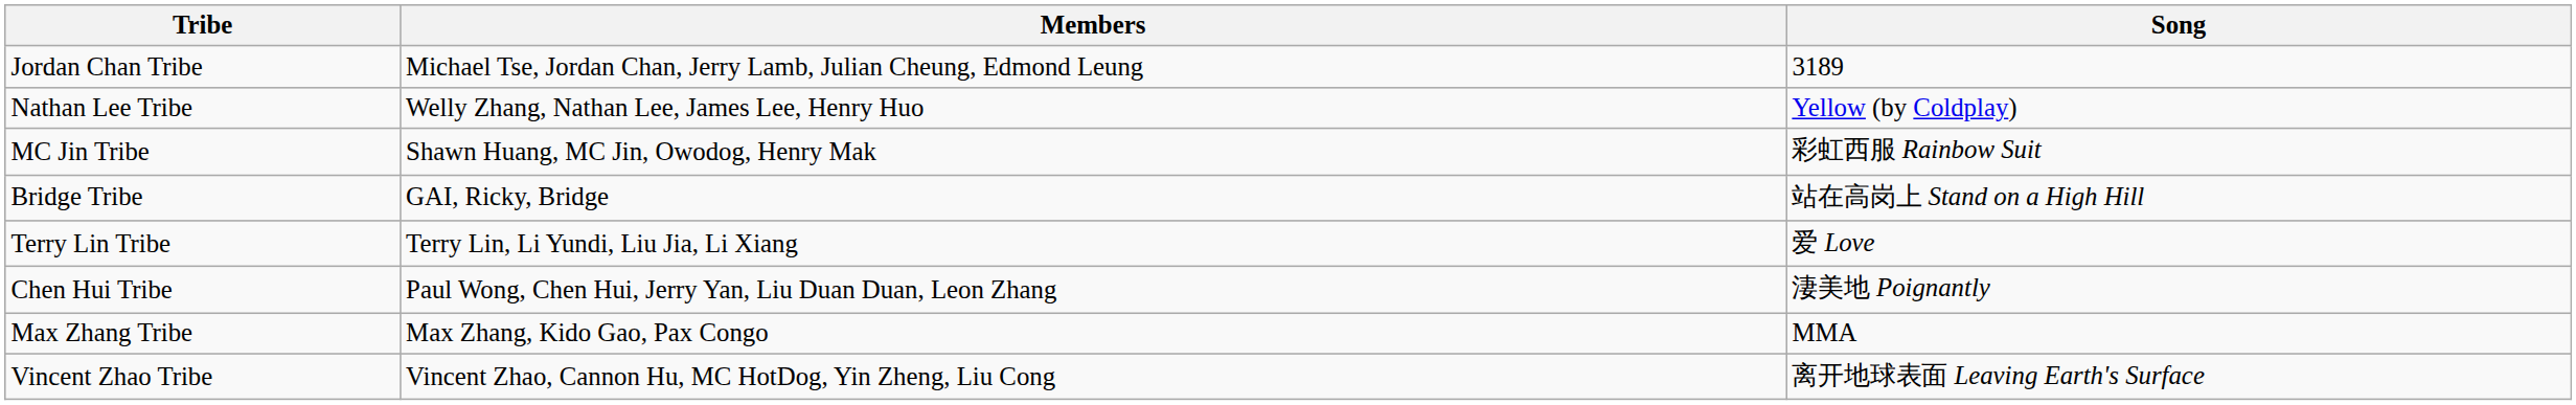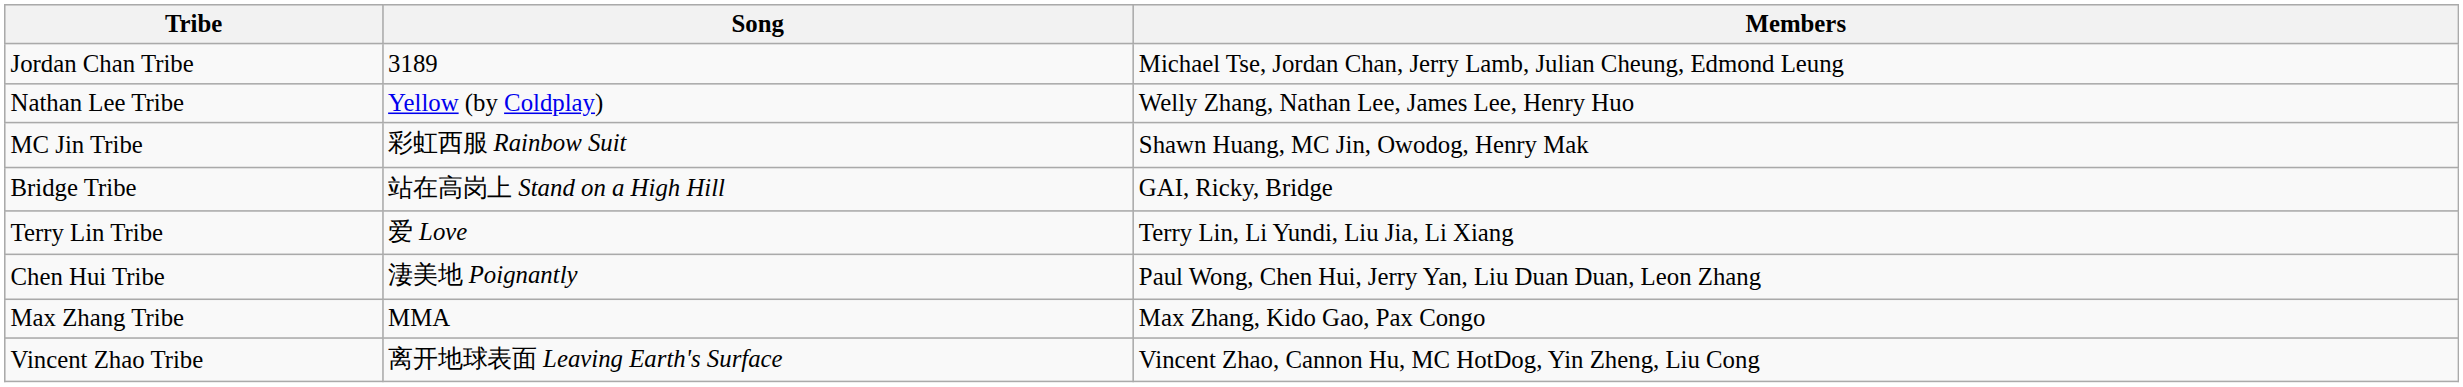 <table class="wikitable" style="text-align:left; width:100%;">
 <tr>
 <th>Tribe</th>
+<th>Song</th>
 <th>Members</th>
-<th>Song</th>
 </tr>
 <tr>
 <td>Jordan Chan Tribe</td>
+<td>3189</td>
 <td>Michael Tse, Jordan Chan, Jerry Lamb, Julian Cheung, Edmond Leung</td>
-<td>3189</td>
 </tr>
 <tr>
 <td>Nathan Lee Tribe</td>
+<td><a href='#'>Yellow</a> (by <a href='#'>Coldplay</a>)</td>
 <td>Welly Zhang, Nathan Lee, James Lee, Henry Huo</td>
-<td><a href='#'>Yellow</a> (by <a href='#'>Coldplay</a>)</td>
 </tr>
 <tr>
 <td>MC Jin Tribe</td>
+<td>彩虹西服 <em>Rainbow Suit</em></td>
 <td>Shawn Huang, MC Jin, Owodog, Henry Mak</td>
-<td>彩虹西服 <em>Rainbow Suit</em></td>
 </tr>
 <tr>
 <td>Bridge Tribe</td>
+<td>站在高岗上 <em>Stand on a High Hill</em></td>
 <td>GAI, Ricky, Bridge</td>
-<td>站在高岗上 <em>Stand on a High Hill</em></td>
 </tr>
 <tr>
 <td>Terry Lin Tribe</td>
+<td>爱 <em>Love</em></td>
 <td>Terry Lin, Li Yundi, Liu Jia, Li Xiang</td>
-<td>爱 <em>Love</em></td>
 </tr>
 <tr>
 <td>Chen Hui Tribe</td>
+<td>淒美地 <em>Poignantly</em></td>
 <td>Paul Wong, Chen Hui, Jerry Yan, Liu Duan Duan, Leon Zhang</td>
-<td>淒美地 <em>Poignantly</em></td>
 </tr>
 <tr>
 <td>Max Zhang Tribe</td>
+<td>MMA</td>
 <td>Max Zhang, Kido Gao, Pax Congo</td>
-<td>MMA</td>
 </tr>
 <tr>
 <td>Vincent Zhao Tribe</td>
+<td>离开地球表面 <em>Leaving Earth's Surface</em></td>
 <td>Vincent Zhao, Cannon Hu, MC HotDog, Yin Zheng, Liu Cong</td>
-<td>离开地球表面 <em>Leaving Earth's Surface</em></td>
 </tr>
 </table>
